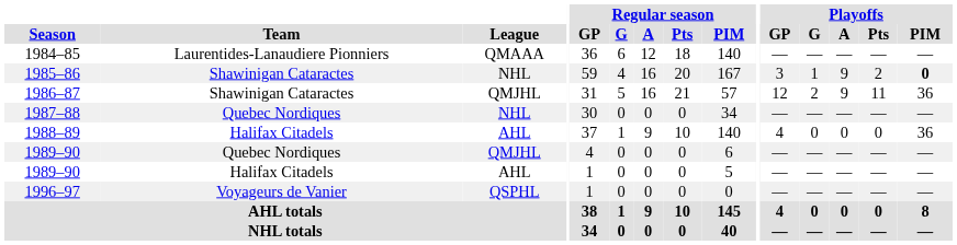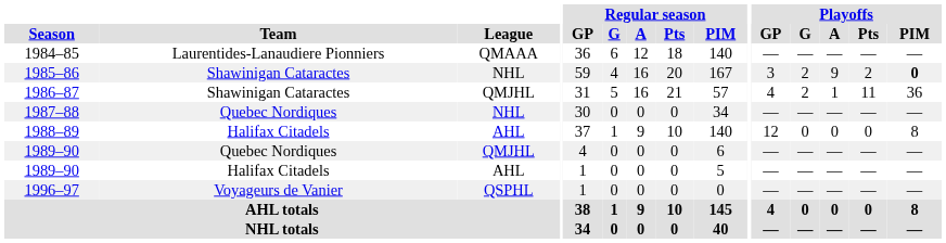 <table border="0" cellpadding="1" cellspacing="0" style="text-align:center; width:60em">
 <tr bgcolor="#e0e0e0">
 <th colspan="3" bgcolor="#ffffff"></th>
 <th rowspan="100" bgcolor="#ffffff"></th>
 <th colspan="5"><a href='#'>Regular season</a></th>
 <th rowspan="100" bgcolor="#ffffff"></th>
 <th colspan="5"><a href='#'>Playoffs</a></th>
 </tr>
 <tr bgcolor="#e0e0e0">
 <th><a href='#'>Season</a></th>
 <th>Team</th>
 <th>League</th>
 <th>GP</th>
 <th><a href='#'>G</a></th>
 <th><a href='#'>A</a></th>
 <th><a href='#'>Pts</a></th>
 <th><a href='#'>PIM</a></th>
 <th>GP</th>
 <th>G</th>
 <th>A</th>
 <th>Pts</th>
 <th>PIM</th>
 </tr>
 <tr>
 <td>1984–85</td>
 <td>Laurentides-Lanaudiere Pionniers</td>
 <td>QMAAA</td>
 <td>36</td>
 <td>6</td>
 <td>12</td>
 <td>18</td>
 <td>140</td>
 <td>—</td>
 <td>—</td>
 <td>—</td>
 <td>—</td>
 <td>—</td>
 </tr>
 <tr bgcolor="#f0f0f0">
 <td><a href='#'>1985–86</a></td>
 <td><a href='#'>Shawinigan Cataractes</a></td>
 <td>NHL</td>
 <td>59</td>
 <td>4</td>
 <td>16</td>
 <td>20</td>
 <td>167</td>
 <td>3</td>
-<td>1</td>
+<td>2</td>
 <td>9</td>
 <td>2</td>
 <td><strong>0</strong></td>
 </tr>
 <tr>
 <td><a href='#'>1986–87</a></td>
 <td>Shawinigan Cataractes</td>
 <td>QMJHL</td>
 <td>31</td>
 <td>5</td>
 <td>16</td>
 <td>21</td>
 <td>57</td>
-<td>12</td>
+<td>4</td>
 <td>2</td>
-<td>9</td>
+<td>1</td>
 <td>11</td>
 <td>36</td>
 </tr>
 <tr bgcolor="#f0f0f0">
 <td><a href='#'>1987–88</a></td>
 <td><a href='#'>Quebec Nordiques</a></td>
 <td><a href='#'>NHL</a></td>
 <td>30</td>
 <td>0</td>
 <td>0</td>
 <td>0</td>
 <td>34</td>
 <td>—</td>
 <td>—</td>
 <td>—</td>
 <td>—</td>
 <td>—</td>
 </tr>
 <tr>
 <td><a href='#'>1988–89</a></td>
 <td><a href='#'>Halifax Citadels</a></td>
 <td><a href='#'>AHL</a></td>
 <td>37</td>
 <td>1</td>
 <td>9</td>
 <td>10</td>
 <td>140</td>
-<td>4</td>
+<td>12</td>
 <td>0</td>
 <td>0</td>
 <td>0</td>
-<td>36</td>
+<td>8</td>
 </tr>
 <tr bgcolor="#f0f0f0">
 <td><a href='#'>1989–90</a></td>
 <td>Quebec Nordiques</td>
 <td><a href='#'>QMJHL</a></td>
 <td>4</td>
 <td>0</td>
 <td>0</td>
 <td>0</td>
 <td>6</td>
 <td>—</td>
 <td>—</td>
 <td>—</td>
 <td>—</td>
 <td>—</td>
 </tr>
 <tr>
 <td><a href='#'>1989–90</a></td>
 <td>Halifax Citadels</td>
 <td>AHL</td>
 <td>1</td>
 <td>0</td>
 <td>0</td>
 <td>0</td>
 <td>5</td>
 <td>—</td>
 <td>—</td>
 <td>—</td>
 <td>—</td>
 <td>—</td>
 </tr>
 <tr bgcolor="#f0f0f0">
 <td><a href='#'>1996–97</a></td>
 <td><a href='#'>Voyageurs de Vanier</a></td>
 <td><a href='#'>QSPHL</a></td>
 <td>1</td>
 <td>0</td>
 <td>0</td>
 <td>0</td>
 <td>0</td>
 <td>—</td>
 <td>—</td>
 <td>—</td>
 <td>—</td>
 <td>—</td>
 </tr>
 <tr bgcolor="#e0e0e0">
 <th colspan="3">AHL totals</th>
 <th>38</th>
 <th>1</th>
 <th>9</th>
 <th>10</th>
 <th>145</th>
 <th>4</th>
 <th>0</th>
 <th>0</th>
 <th>0</th>
 <th>8</th>
 </tr>
 <tr bgcolor="#e0e0e0">
 <th colspan="3">NHL totals</th>
 <th>34</th>
 <th>0</th>
 <th>0</th>
 <th>0</th>
 <th>40</th>
 <th>—</th>
 <th>—</th>
 <th>—</th>
 <th>—</th>
 <th>—</th>
 </tr>
 </table>
